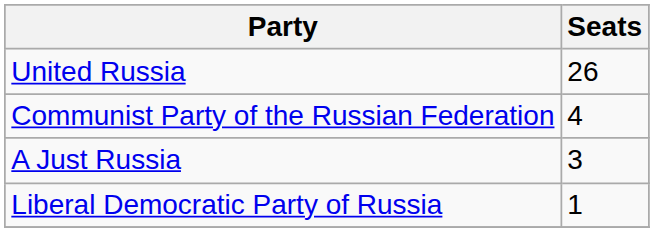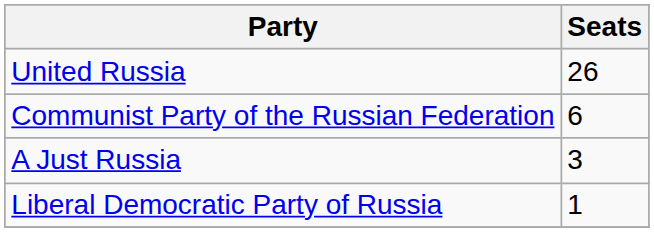 <table class="wikitable">
 <tr>
 <th>Party</th>
 <th>Seats</th>
 </tr>
 <tr>
 <td><a href='#'>United Russia</a></td>
 <td>26</td>
 </tr>
 <tr>
 <td><a href='#'>Communist Party of the Russian Federation</a></td>
-<td>4</td>
+<td>6</td>
 </tr>
 <tr>
 <td><a href='#'>A Just Russia</a></td>
 <td>3</td>
 </tr>
 <tr>
 <td><a href='#'>Liberal Democratic Party of Russia</a></td>
 <td>1</td>
 </tr>
 <tr>
 </tr>
 </table>
